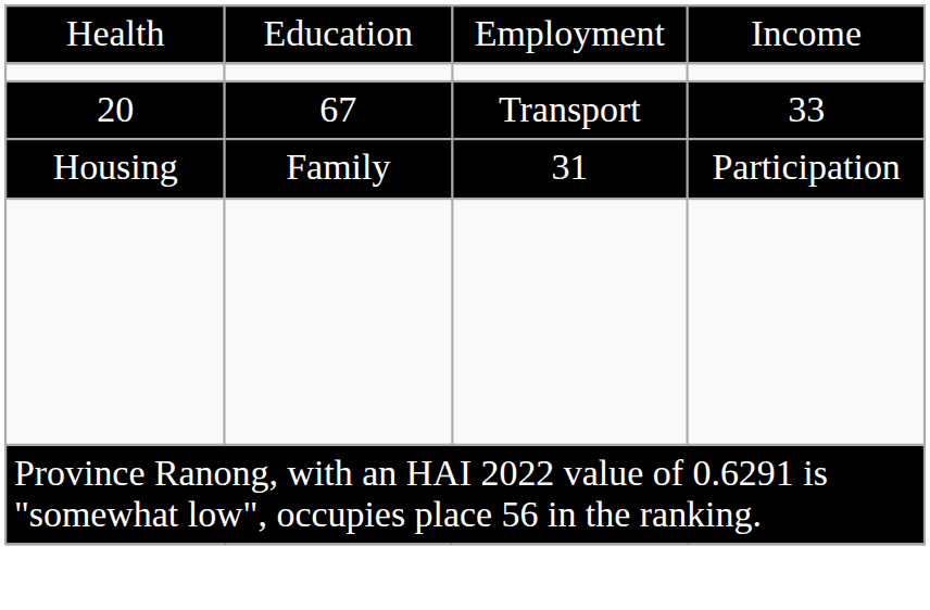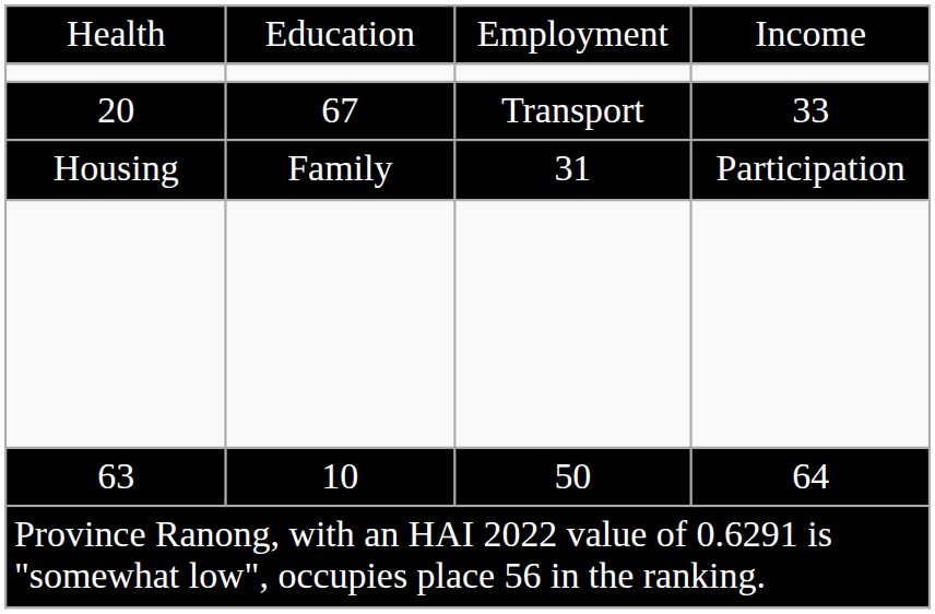 <table class="wikitable floatright" style="width:400px;">
 <tr>
 <td style="text-align:center; width:100px; background:black; color:white;">Health</td>
 <td style="text-align:center; width:100px; background:black; color:white;">Education</td>
 <td style="text-align:center; width:100px; background:black; color:white;">Employment</td>
 <td style="text-align:center; width:100px; background:black; color:white;">Income</td>
 </tr>
 <tr>
 <td></td>
 <td></td>
 <td></td>
 <td></td>
 </tr>
 <tr>
 <td style="text-align:center; background:black; color:white;">20</td>
 <td style="text-align:center; background:black; color:white;">67</td>
 <td style="text-align:center; background:black; color:white;">Transport</td>
 <td style="text-align:center; background:black; color:white;">33</td>
 </tr>
 <tr>
 <td style="text-align:center; background:black; color:white;">Housing</td>
 <td style="text-align:center; background:black; color:white;">Family</td>
 <td style="text-align:center; background:black; color:white;">31</td>
 <td style="text-align:center; background:black; color:white;">Participation</td>
 </tr>
 <tr>
 <td style="height:100px;"></td>
 <td></td>
 <td></td>
 <td></td>
 </tr>
 <tr>
+<td style="text-align:center; background:black; color:white;">63</td>
+<td style="text-align:center; background:black; color:white;">10</td>
+<td style="text-align:center; background:black; color:white;">50</td>
+<td style="text-align:center; background:black; color:white;">64</td>
+</tr>
+<tr>
 <td colspan="4"; style="background:black; color:white;">Province Ranong, with an HAI 2022 value of 0.6291 is "somewhat low", occupies place 56 in the ranking.</td>
 </tr>
 </table>
